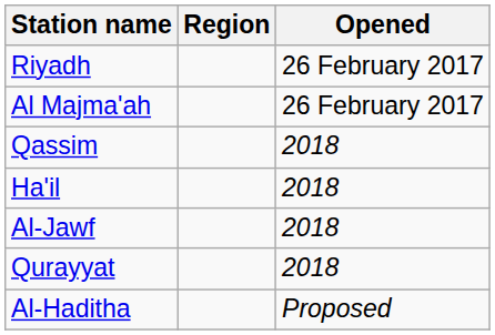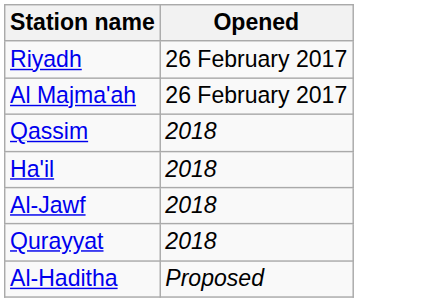 <table class="wikitable">
 <tr>
 <th>Station name</th>
-<th>Region</th>
 <th>Opened</th>
 </tr>
 <tr>
 <td><a href='#'>Riyadh</a></td>
-<td></td>
 <td>26 February 2017</td>
 </tr>
 <tr>
 <td><a href='#'>Al Majma'ah</a></td>
-<td></td>
 <td>26 February 2017</td>
 </tr>
 <tr>
 <td><a href='#'>Qassim</a></td>
-<td></td>
 <td><em>2018</em></td>
 </tr>
 <tr>
 <td><a href='#'>Ha'il</a></td>
-<td></td>
 <td><em>2018</em></td>
 </tr>
 <tr>
 <td><a href='#'>Al-Jawf</a></td>
-<td></td>
 <td><em>2018</em></td>
 </tr>
 <tr>
 <td><a href='#'>Qurayyat</a></td>
-<td></td>
 <td><em>2018</em></td>
 </tr>
 <tr>
 <td><a href='#'>Al-Haditha</a></td>
-<td></td>
 <td><em>Proposed</em></td>
 </tr>
 </table>
